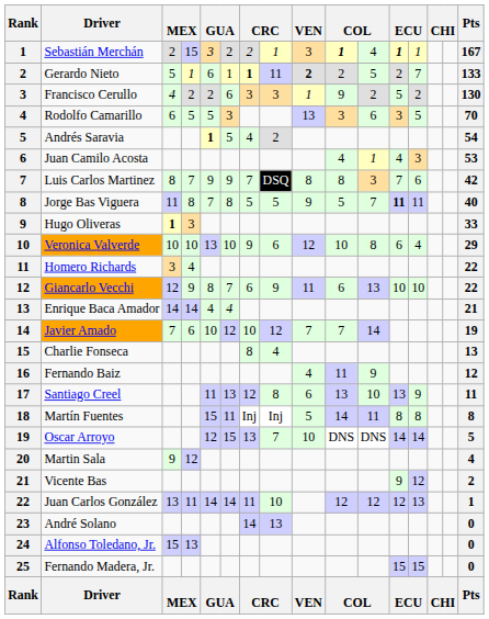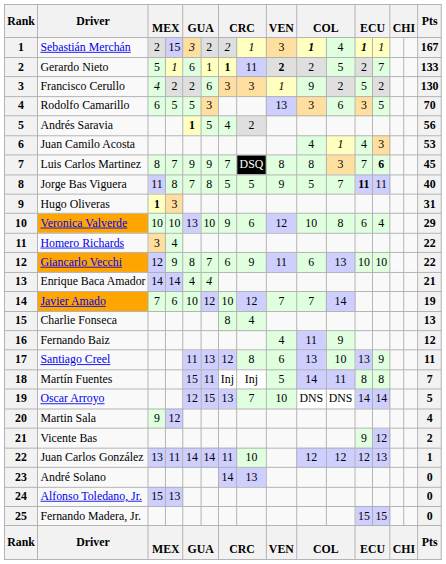 <table class="wikitable" style="font-size: 85%; text-align:center">
 <tr>
 <th>Rank</th>
 <th>Driver</th>
 <th colspan=2><br>MEX</th>
 <th colspan=2><br>GUA</th>
 <th colspan=2><br>CRC</th>
 <th><br>VEN</th>
 <th colspan=2><br>COL</th>
 <th colspan=2><br>ECU</th>
 <th colspan=2><br>CHI</th>
 <th>Pts</th>
 </tr>
 <tr>
 <th>1</th>
 <td align=left> <a href='#'>Sebastián Merchán</a></td>
 <td style="background:#dfdfdf;">2</td>
 <td style="background:#cfcfff;">15</td>
 <td style="background:#ffdf9f;"><em>3</em></td>
 <td style="background:#dfdfdf;">2</td>
 <td style="background:#dfdfdf;"><em>2</em></td>
 <td style="background:#ffffbf;"><em>1</em></td>
 <td style="background:#ffdf9f;">3</td>
 <td style="background:#ffffbf;"><strong><em>1</em></strong></td>
 <td style="background:#dfffdf;">4</td>
 <td style="background:#ffffbf;"><strong><em>1</em></strong></td>
 <td style="background:#ffffbf;"><em>1</em></td>
 <td></td>
 <td></td>
 <th>167</th>
 </tr>
 <tr>
 <th>2</th>
 <td align=left> Gerardo Nieto</td>
 <td style="background:#dfffdf;">5</td>
 <td style="background:#ffffbf;"><em>1</em></td>
 <td style="background:#dfffdf;">6</td>
 <td style="background:#ffffbf;">1</td>
 <td style="background:#ffffbf;"><strong>1</strong></td>
 <td style="background:#cfcfff;">11</td>
 <td style="background:#dfdfdf;"><strong>2</strong></td>
 <td style="background:#dfdfdf;">2</td>
 <td style="background:#dfffdf;">5</td>
 <td style="background:#dfdfdf;">2</td>
 <td style="background:#dfffdf;">7</td>
 <td></td>
 <td></td>
 <th>133</th>
 </tr>
 <tr>
 <th>3</th>
 <td align=left> Francisco Cerullo</td>
 <td style="background:#dfffdf;"><em>4</em></td>
 <td style="background:#dfdfdf;">2</td>
 <td style="background:#dfdfdf;">2</td>
 <td style="background:#dfffdf;">6</td>
 <td style="background:#ffdf9f;">3</td>
 <td style="background:#ffdf9f;">3</td>
 <td style="background:#ffffbf;"><em>1</em></td>
 <td style="background:#dfffdf;">9</td>
 <td style="background:#dfdfdf;">2</td>
 <td style="background:#dfffdf;">5</td>
 <td style="background:#dfdfdf;">2</td>
 <td></td>
 <td></td>
 <th>130</th>
 </tr>
 <tr>
 <th>4</th>
 <td align=left> Rodolfo Camarillo</td>
 <td style="background:#dfffdf;">6</td>
 <td style="background:#dfffdf;">5</td>
 <td style="background:#dfffdf;">5</td>
 <td style="background:#ffdf9f;">3</td>
 <td></td>
 <td></td>
 <td style="background:#cfcfff;">13</td>
 <td style="background:#ffdf9f;">3</td>
 <td style="background:#dfffdf;">6</td>
 <td style="background:#ffdf9f;">3</td>
 <td style="background:#dfffdf;">5</td>
 <td></td>
 <td></td>
 <th>70</th>
 </tr>
 <tr>
 <th>5</th>
 <td align=left> Andrés Saravia</td>
 <td></td>
 <td></td>
 <td style="background:#ffffbf;"><strong>1</strong></td>
 <td style="background:#dfffdf;">5</td>
 <td style="background:#dfffdf;">4</td>
 <td style="background:#dfdfdf;">2</td>
 <td></td>
 <td></td>
 <td></td>
 <td></td>
 <td></td>
 <td></td>
 <td></td>
-<th>54</th>
+<th>56</th>
 </tr>
 <tr>
 <th>6</th>
 <td align=left> Juan Camilo Acosta</td>
 <td></td>
 <td></td>
 <td></td>
 <td></td>
 <td></td>
 <td></td>
 <td></td>
 <td style="background:#dfffdf;">4</td>
 <td style="background:#ffffbf;"><em>1</em></td>
 <td style="background:#dfffdf;">4</td>
 <td style="background:#ffdf9f;">3</td>
 <td></td>
 <td></td>
 <th>53</th>
 </tr>
 <tr>
 <th>7</th>
 <td align=left> Luis Carlos Martinez</td>
 <td style="background:#dfffdf;">8</td>
 <td style="background:#dfffdf;">7</td>
 <td style="background:#dfffdf;">9</td>
 <td style="background:#dfffdf;">9</td>
 <td style="background:#dfffdf;">7</td>
 <td style="background:#000; color:white;">DSQ</td>
 <td style="background:#dfffdf;">8</td>
 <td style="background:#dfffdf;">8</td>
 <td style="background:#ffdf9f;">3</td>
 <td style="background:#dfffdf;">7</td>
-<td style="background:#dfffdf;">6</td>
+<td style="background:#dfffdf;"><strong>6</strong></td>
 <td></td>
 <td></td>
-<th>42</th>
+<th>45</th>
 </tr>
 <tr>
 <th>8</th>
 <td align=left> Jorge Bas Viguera</td>
 <td style="background:#cfcfff;">11</td>
 <td style="background:#dfffdf;">8</td>
 <td style="background:#dfffdf;">7</td>
 <td style="background:#dfffdf;">8</td>
 <td style="background:#dfffdf;">5</td>
 <td style="background:#dfffdf;">5</td>
 <td style="background:#dfffdf;">9</td>
 <td style="background:#dfffdf;">5</td>
 <td style="background:#dfffdf;">7</td>
 <td style="background:#cfcfff;"><strong>11</strong></td>
 <td style="background:#cfcfff;">11</td>
 <td></td>
 <td></td>
 <th>40</th>
 </tr>
 <tr>
 <th>9</th>
 <td align=left> Hugo Oliveras</td>
 <td style="background:#ffffbf;"><strong>1</strong></td>
 <td style="background:#ffdf9f;">3</td>
 <td></td>
 <td></td>
 <td></td>
 <td></td>
 <td></td>
 <td></td>
 <td></td>
 <td></td>
 <td></td>
 <td></td>
 <td></td>
-<th>33</th>
+<th>31</th>
 </tr>
 <tr>
 <th>10</th>
 <td style="background:orange;" align=left> <a href='#'>Veronica Valverde</a></td>
 <td style="background:#dfffdf;">10</td>
 <td style="background:#dfffdf;">10</td>
 <td style="background:#cfcfff;">13</td>
 <td style="background:#dfffdf;">10</td>
 <td style="background:#dfffdf;">9</td>
 <td style="background:#dfffdf;">6</td>
 <td style="background:#cfcfff;">12</td>
 <td style="background:#dfffdf;">10</td>
 <td style="background:#dfffdf;">8</td>
 <td style="background:#dfffdf;">6</td>
 <td style="background:#dfffdf;">4</td>
 <td></td>
 <td></td>
 <th>29</th>
 </tr>
 <tr>
 <th>11</th>
 <td align=left> <a href='#'>Homero Richards</a></td>
 <td style="background:#ffdf9f;">3</td>
 <td style="background:#dfffdf;">4</td>
 <td></td>
 <td></td>
 <td></td>
 <td></td>
 <td></td>
 <td></td>
 <td></td>
 <td></td>
 <td></td>
 <td></td>
 <td></td>
 <th>22</th>
 </tr>
 <tr>
 <th>12</th>
 <td style="background:orange;" align=left> <a href='#'>Giancarlo Vecchi</a></td>
 <td style="background:#cfcfff;">12</td>
 <td style="background:#dfffdf;">9</td>
 <td style="background:#dfffdf;">8</td>
 <td style="background:#dfffdf;">7</td>
 <td style="background:#dfffdf;">6</td>
 <td style="background:#dfffdf;">9</td>
 <td style="background:#cfcfff;">11</td>
 <td style="background:#dfffdf;">6</td>
 <td style="background:#cfcfff;">13</td>
 <td style="background:#dfffdf;">10</td>
 <td style="background:#dfffdf;">10</td>
 <td></td>
 <td></td>
 <th>22</th>
 </tr>
 <tr>
 <th>13</th>
 <td align=left> Enrique Baca Amador</td>
 <td style="background:#cfcfff;">14</td>
 <td style="background:#cfcfff;">14</td>
 <td style="background:#dfffdf;">4</td>
 <td style="background:#dfffdf;"><em>4</em></td>
 <td></td>
 <td></td>
 <td></td>
 <td></td>
 <td></td>
 <td></td>
 <td></td>
 <td></td>
 <td></td>
 <th>21</th>
 </tr>
 <tr>
 <th>14</th>
 <td style="background:orange;" align=left> <a href='#'>Javier Amado</a></td>
 <td style="background:#dfffdf;">7</td>
 <td style="background:#dfffdf;">6</td>
 <td style="background:#dfffdf;">10</td>
 <td style="background:#cfcfff;">12</td>
 <td style="background:#dfffdf;">10</td>
 <td style="background:#cfcfff;">12</td>
 <td style="background:#dfffdf;">7</td>
 <td style="background:#dfffdf;">7</td>
 <td style="background:#cfcfff;">14</td>
 <td></td>
 <td></td>
 <td></td>
 <td></td>
 <th>19</th>
 </tr>
 <tr>
 <th>15</th>
 <td align=left> Charlie Fonseca</td>
 <td></td>
 <td></td>
 <td></td>
 <td></td>
 <td style="background:#dfffdf;">8</td>
 <td style="background:#dfffdf;">4</td>
 <td></td>
 <td></td>
 <td></td>
 <td></td>
 <td></td>
 <td></td>
 <td></td>
 <th>13</th>
 </tr>
 <tr>
 <th>16</th>
 <td align=left> Fernando Baiz</td>
 <td></td>
 <td></td>
 <td></td>
 <td></td>
 <td></td>
 <td></td>
 <td style="background:#dfffdf;">4</td>
 <td style="background:#cfcfff;">11</td>
 <td style="background:#dfffdf;">9</td>
 <td></td>
 <td></td>
 <td></td>
 <td></td>
 <th>12</th>
 </tr>
 <tr>
 <th>17</th>
 <td align=left> <a href='#'>Santiago Creel</a></td>
 <td></td>
 <td></td>
 <td style="background:#cfcfff;">11</td>
 <td style="background:#cfcfff;">13</td>
 <td style="background:#cfcfff;">12</td>
 <td style="background:#dfffdf;">8</td>
 <td style="background:#dfffdf;">6</td>
 <td style="background:#cfcfff;">13</td>
 <td style="background:#dfffdf;">10</td>
 <td style="background:#cfcfff;">13</td>
 <td style="background:#dfffdf;">9</td>
 <td></td>
 <td></td>
 <th>11</th>
 </tr>
 <tr>
 <th>18</th>
 <td align=left> Martín Fuentes</td>
 <td></td>
 <td></td>
 <td style="background:#cfcfff;">15</td>
 <td style="background:#cfcfff;">11</td>
 <td style="background:#ffffff;">Inj</td>
 <td style="background:#ffffff;">Inj</td>
 <td style="background:#dfffdf;">5</td>
 <td style="background:#cfcfff;">14</td>
 <td style="background:#cfcfff;">11</td>
 <td style="background:#dfffdf;">8</td>
 <td style="background:#dfffdf;">8</td>
 <td></td>
 <td></td>
-<th>8</th>
+<th>7</th>
 </tr>
 <tr>
 <th>19</th>
 <td align=left> <a href='#'>Oscar Arroyo</a></td>
 <td></td>
 <td></td>
 <td style="background:#cfcfff;">12</td>
 <td style="background:#cfcfff;">15</td>
 <td style="background:#cfcfff;">13</td>
 <td style="background:#dfffdf;">7</td>
 <td style="background:#dfffdf;">10</td>
 <td style="background:#ffffff;">DNS</td>
 <td style="background:#ffffff;">DNS</td>
 <td style="background:#cfcfff;">14</td>
 <td style="background:#cfcfff;">14</td>
 <td></td>
 <td></td>
 <th>5</th>
 </tr>
 <tr>
 <th>20</th>
 <td align=left> Martin Sala</td>
 <td style="background:#dfffdf;">9</td>
 <td style="background:#cfcfff;">12</td>
 <td></td>
 <td></td>
 <td></td>
 <td></td>
 <td></td>
 <td></td>
 <td></td>
 <td></td>
 <td></td>
 <td></td>
 <td></td>
 <th>4</th>
 </tr>
 <tr>
 <th>21</th>
 <td align=left> Vicente Bas</td>
 <td></td>
 <td></td>
 <td></td>
 <td></td>
 <td></td>
 <td></td>
 <td></td>
 <td></td>
 <td></td>
 <td style="background:#dfffdf;">9</td>
 <td style="background:#cfcfff;">12</td>
 <td></td>
 <td></td>
 <th>2</th>
 </tr>
 <tr>
 <th>22</th>
 <td align=left> Juan Carlos González</td>
 <td style="background:#cfcfff;">13</td>
 <td style="background:#cfcfff;">11</td>
 <td style="background:#cfcfff;">14</td>
 <td style="background:#cfcfff;">14</td>
 <td style="background:#cfcfff;">11</td>
 <td style="background:#dfffdf;">10</td>
 <td></td>
 <td style="background:#cfcfff;">12</td>
 <td style="background:#cfcfff;">12</td>
 <td style="background:#cfcfff;">12</td>
 <td style="background:#cfcfff;">13</td>
 <td></td>
 <td></td>
 <th>1</th>
 </tr>
 <tr>
 <th>23</th>
 <td align=left> André Solano</td>
 <td></td>
 <td></td>
 <td></td>
 <td></td>
 <td style="background:#cfcfff;">14</td>
 <td style="background:#cfcfff;">13</td>
 <td></td>
 <td></td>
 <td></td>
 <td></td>
 <td></td>
 <td></td>
 <td></td>
 <th>0</th>
 </tr>
 <tr>
 <th>24</th>
 <td align=left> <a href='#'>Alfonso Toledano, Jr.</a></td>
 <td style="background:#cfcfff;">15</td>
 <td style="background:#cfcfff;">13</td>
 <td></td>
 <td></td>
 <td></td>
 <td></td>
 <td></td>
 <td></td>
 <td></td>
 <td></td>
 <td></td>
 <td></td>
 <td></td>
 <th>0</th>
 </tr>
 <tr>
 <th>25</th>
 <td align=left> Fernando Madera, Jr.</td>
 <td></td>
 <td></td>
 <td></td>
 <td></td>
 <td></td>
 <td></td>
 <td></td>
 <td></td>
 <td></td>
 <td style="background:#cfcfff;">15</td>
 <td style="background:#cfcfff;">15</td>
 <td></td>
 <td></td>
 <th>0</th>
 </tr>
 <tr>
 <th>Rank</th>
 <th>Driver</th>
 <th colspan=2><br>MEX</th>
 <th colspan=2><br>GUA</th>
 <th colspan=2><br>CRC</th>
 <th><br>VEN</th>
 <th colspan=2><br>COL</th>
 <th colspan=2><br>ECU</th>
 <th colspan=2><br>CHI</th>
 <th>Pts</th>
 </tr>
 </table>
